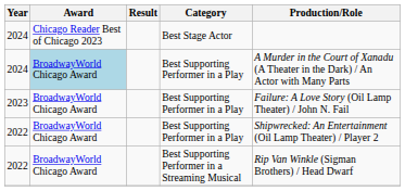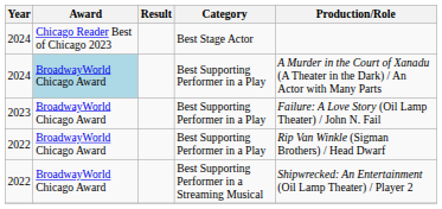 <table class="wikitable">
 <tr>
 <th>Year</th>
 <th>Award</th>
 <th>Result</th>
 <th>Category</th>
 <th>Production/Role</th>
 </tr>
 <tr>
 <td>2024</td>
 <td><a href='#'>Chicago Reader</a> Best of Chicago 2023</td>
 <td></td>
 <td>Best Stage Actor</td>
 <td></td>
 </tr>
 <tr>
 <td>2024</td>
 <td style="background: lightblue;"><a href='#'>BroadwayWorld</a> Chicago Award</td>
 <td></td>
 <td>Best Supporting Performer in a Play</td>
 <td><em>A Murder in the Court of Xanadu</em> (A Theater in the Dark) / An Actor with Many Parts</td>
 </tr>
 <tr>
 <td>2023</td>
 <td><a href='#'>BroadwayWorld</a> Chicago Award</td>
 <td></td>
 <td>Best Supporting Performer in a Play</td>
 <td><em>Failure: A Love Story</em> (Oil Lamp Theater) / John N. Fail</td>
 </tr>
 <tr>
 <td>2022</td>
 <td><a href='#'>BroadwayWorld</a> Chicago Award</td>
 <td></td>
 <td>Best Supporting Performer in a Play</td>
-<td><em>Shipwrecked: An Entertainment</em> (Oil Lamp Theater) / Player 2</td>
+<td><em>Rip Van Winkle</em> (Sigman Brothers) / Head Dwarf</td>
 </tr>
 <tr>
 <td>2022</td>
 <td><a href='#'>BroadwayWorld</a> Chicago Award</td>
 <td></td>
 <td>Best Supporting Performer in a Streaming Musical</td>
-<td><em>Rip Van Winkle</em> (Sigman Brothers) / Head Dwarf</td>
+<td><em>Shipwrecked: An Entertainment</em> (Oil Lamp Theater) / Player 2</td>
 </tr>
 <tr>
 </tr>
 </table>
